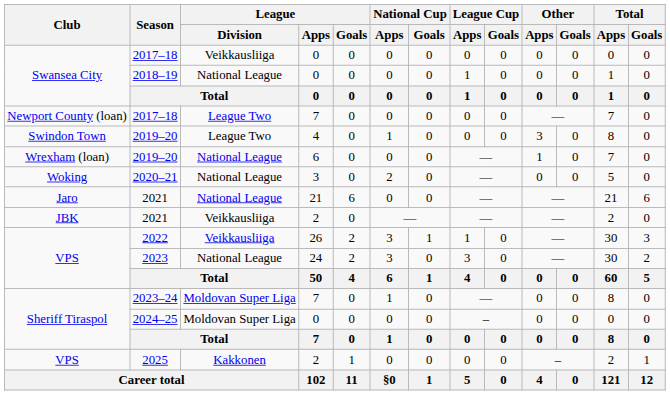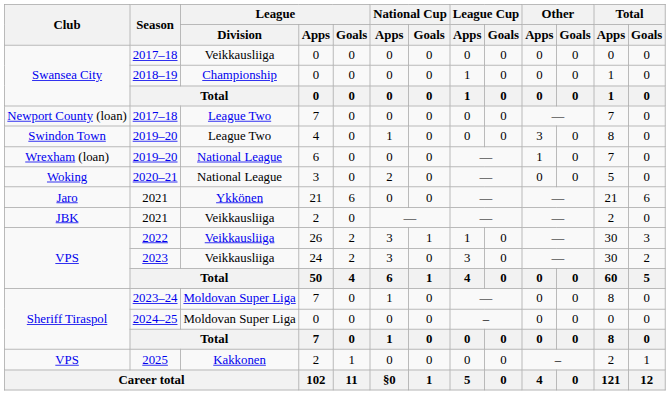 <table class="wikitable" style="text-align:center">
 <tr>
 <th rowspan="2">Club</th>
 <th rowspan="2">Season</th>
 <th colspan="3">League</th>
 <th colspan="2">National Cup</th>
 <th colspan="2">League Cup</th>
 <th colspan="2">Other</th>
 <th colspan="2">Total</th>
 </tr>
 <tr>
 <th>Division</th>
 <th>Apps</th>
 <th>Goals</th>
 <th>Apps</th>
 <th>Goals</th>
 <th>Apps</th>
 <th>Goals</th>
 <th>Apps</th>
 <th>Goals</th>
 <th>Apps</th>
 <th>Goals</th>
 </tr>
 <tr>
 <td rowspan=3><a href='#'>Swansea City</a></td>
 <td><a href='#'>2017–18</a></td>
 <td>Veikkausliiga</td>
 <td>0</td>
 <td>0</td>
 <td>0</td>
 <td>0</td>
 <td>0</td>
 <td>0</td>
 <td>0</td>
 <td>0</td>
 <td>0</td>
 <td>0</td>
 </tr>
 <tr>
 <td><a href='#'>2018–19</a></td>
-<td>National League</td>
+<td><a href='#'>Championship</a></td>
 <td>0</td>
 <td>0</td>
 <td>0</td>
 <td>0</td>
 <td>1</td>
 <td>0</td>
 <td>0</td>
 <td>0</td>
 <td>1</td>
 <td>0</td>
 </tr>
 <tr>
 <th colspan="2">Total</th>
 <th>0</th>
 <th>0</th>
 <th>0</th>
 <th>0</th>
 <th>1</th>
 <th>0</th>
 <th>0</th>
 <th>0</th>
 <th>1</th>
 <th>0</th>
 </tr>
 <tr>
 <td><a href='#'>Newport County</a> (loan)</td>
 <td><a href='#'>2017–18</a></td>
 <td><a href='#'>League Two</a></td>
 <td>7</td>
 <td>0</td>
 <td>0</td>
 <td>0</td>
 <td>0</td>
 <td>0</td>
 <td colspan=2>—</td>
 <td>7</td>
 <td>0</td>
 </tr>
 <tr>
 <td><a href='#'>Swindon Town</a></td>
 <td><a href='#'>2019–20</a></td>
 <td>League Two</td>
 <td>4</td>
 <td>0</td>
 <td>1</td>
 <td>0</td>
 <td>0</td>
 <td>0</td>
 <td>3</td>
 <td>0</td>
 <td>8</td>
 <td>0</td>
 </tr>
 <tr>
 <td><a href='#'>Wrexham</a> (loan)</td>
 <td><a href='#'>2019–20</a></td>
 <td><a href='#'>National League</a></td>
 <td>6</td>
 <td>0</td>
 <td>0</td>
 <td>0</td>
 <td colspan=2>—</td>
 <td>1</td>
 <td>0</td>
 <td>7</td>
 <td>0</td>
 </tr>
 <tr>
 <td><a href='#'>Woking</a></td>
 <td><a href='#'>2020–21</a></td>
 <td>National League</td>
 <td>3</td>
 <td>0</td>
 <td>2</td>
 <td>0</td>
 <td colspan=2>—</td>
 <td>0</td>
 <td>0</td>
 <td>5</td>
 <td>0</td>
 </tr>
 <tr>
 <td><a href='#'>Jaro</a></td>
 <td>2021</td>
-<td><a href='#'>National League</a></td>
+<td><a href='#'>Ykkönen</a></td>
 <td>21</td>
 <td>6</td>
 <td>0</td>
 <td>0</td>
 <td colspan=2>—</td>
 <td colspan=2>—</td>
 <td>21</td>
 <td>6</td>
 </tr>
 <tr>
 <td><a href='#'>JBK</a></td>
 <td>2021</td>
 <td>Veikkausliiga</td>
 <td>2</td>
 <td>0</td>
 <td colspan=2>—</td>
 <td colspan=2>—</td>
 <td colspan=2>—</td>
 <td>2</td>
 <td>0</td>
 </tr>
 <tr>
 <td rowspan="3"><a href='#'>VPS</a></td>
 <td><a href='#'>2022</a></td>
 <td><a href='#'>Veikkausliiga</a></td>
 <td>26</td>
 <td>2</td>
 <td>3</td>
 <td>1</td>
 <td>1</td>
 <td>0</td>
 <td colspan=2>—</td>
 <td>30</td>
 <td>3</td>
 </tr>
 <tr>
 <td><a href='#'>2023</a></td>
-<td>National League</td>
+<td>Veikkausliiga</td>
 <td>24</td>
 <td>2</td>
 <td>3</td>
 <td>0</td>
 <td>3</td>
 <td>0</td>
 <td colspan=2>—</td>
 <td>30</td>
 <td>2</td>
 </tr>
 <tr>
 <th colspan="2">Total</th>
 <th>50</th>
 <th>4</th>
 <th>6</th>
 <th>1</th>
 <th>4</th>
 <th>0</th>
 <th>0</th>
 <th>0</th>
 <th>60</th>
 <th>5</th>
 </tr>
 <tr>
 <td rowspan=3><a href='#'>Sheriff Tiraspol</a></td>
 <td><a href='#'>2023–24</a></td>
 <td><a href='#'>Moldovan Super Liga</a></td>
 <td>7</td>
 <td>0</td>
 <td>1</td>
 <td>0</td>
 <td colspan=2>—</td>
 <td>0</td>
 <td>0</td>
 <td>8</td>
 <td>0</td>
 </tr>
 <tr>
 <td><a href='#'>2024–25</a></td>
 <td>Moldovan Super Liga</td>
 <td>0</td>
 <td>0</td>
 <td>0</td>
 <td>0</td>
 <td colspan=2>–</td>
 <td>0</td>
 <td>0</td>
 <td>0</td>
 <td>0</td>
 </tr>
 <tr>
 <th colspan=2>Total</th>
 <th>7</th>
 <th>0</th>
 <th>1</th>
 <th>0</th>
 <th>0</th>
 <th>0</th>
 <th>0</th>
 <th>0</th>
 <th>8</th>
 <th>0</th>
 </tr>
 <tr>
 <td><a href='#'>VPS</a></td>
 <td><a href='#'>2025</a></td>
 <td><a href='#'>Kakkonen</a></td>
 <td>2</td>
 <td>1</td>
 <td>0</td>
 <td>0</td>
 <td>0</td>
 <td>0</td>
 <td colspan=2>–</td>
 <td>2</td>
 <td>1</td>
 </tr>
 <tr>
 <th colspan="3">Career total</th>
 <th>102</th>
 <th>11</th>
 <th>§0</th>
 <th>1</th>
 <th>5</th>
 <th>0</th>
 <th>4</th>
 <th>0</th>
 <th>121</th>
 <th>12</th>
 </tr>
 </table>
